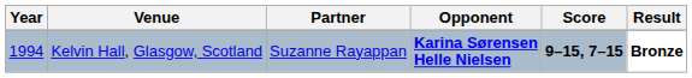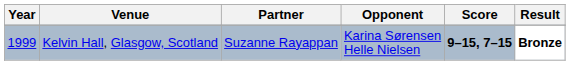 <table class="sortable wikitable" style="font-size: 90%;">
 <tr>
 <th>Year</th>
 <th>Venue</th>
 <th>Partner</th>
 <th>Opponent</th>
 <th>Score</th>
 <th>Result</th>
 </tr>
 <tr>
 </tr>
 <tr style="background:#AABBCC">
-<td align="center"><a href='#'>1994</a></td>
+<td align="center"><a href='#'>1999</a></td>
 <td align="left"><a href='#'>Kelvin Hall</a>, <a href='#'>Glasgow, Scotland</a></td>
 <td align="left"> <a href='#'>Suzanne Rayappan</a></td>
-<td align="left"><strong> <a href='#'>Karina Sørensen</a> <br>  <a href='#'>Helle Nielsen</a></strong></td>
+<td align="left"> <a href='#'>Karina Sørensen</a> <br>  <a href='#'>Helle Nielsen</a></td>
 <td align="left"><strong>9–15, 7–15</strong></td>
 <td style="text-align:left; background:white"> <strong>Bronze</strong></td>
 </tr>
 </table>
